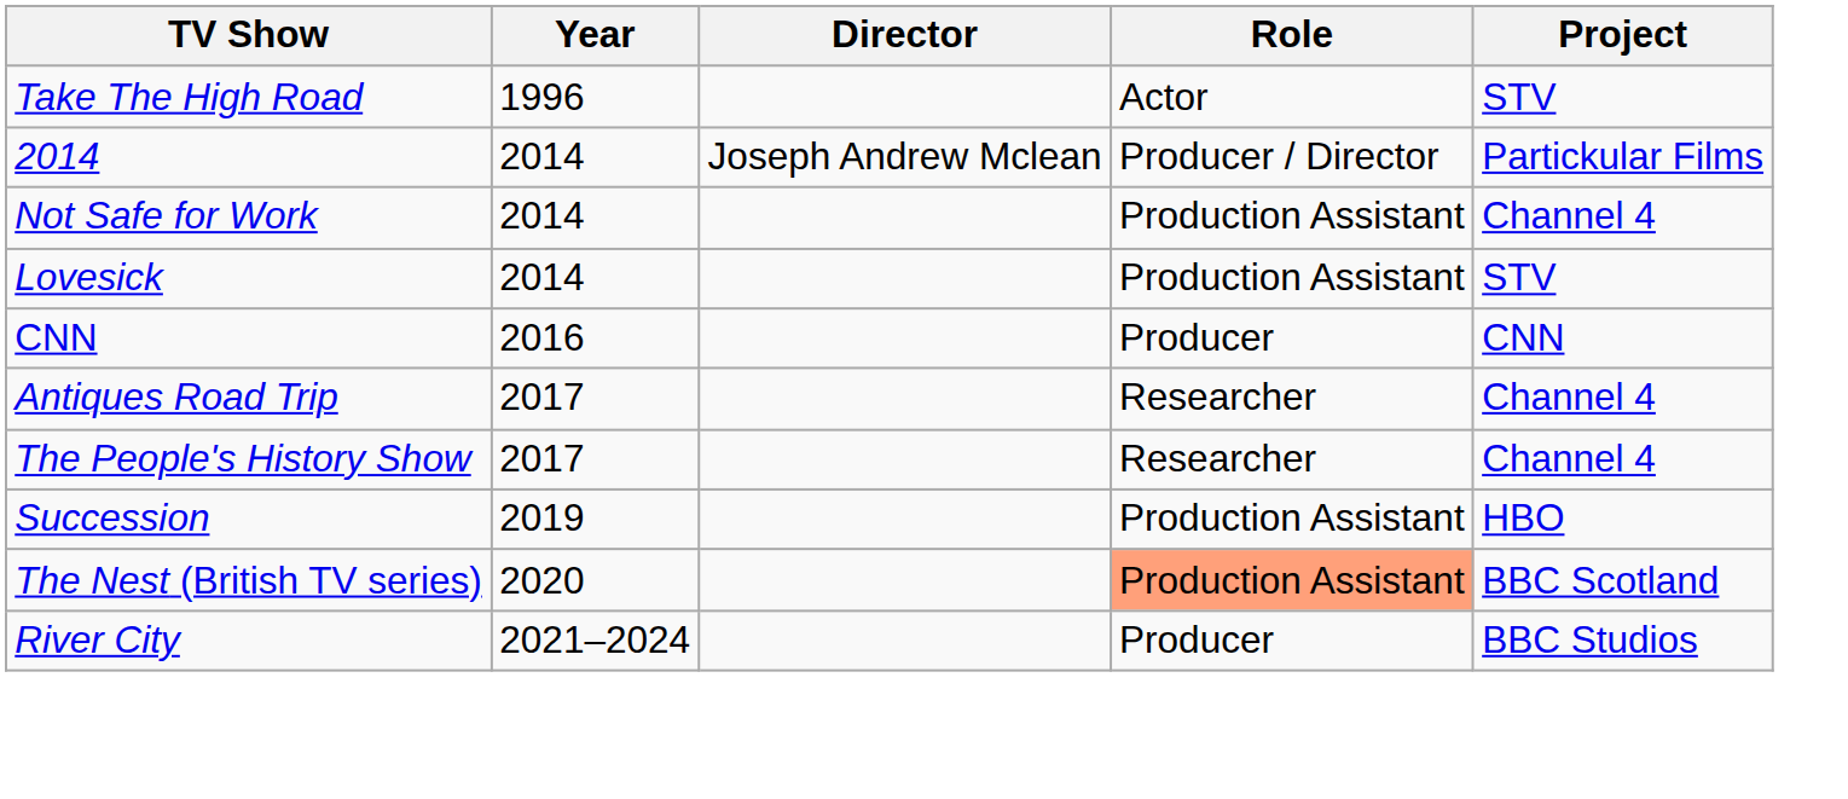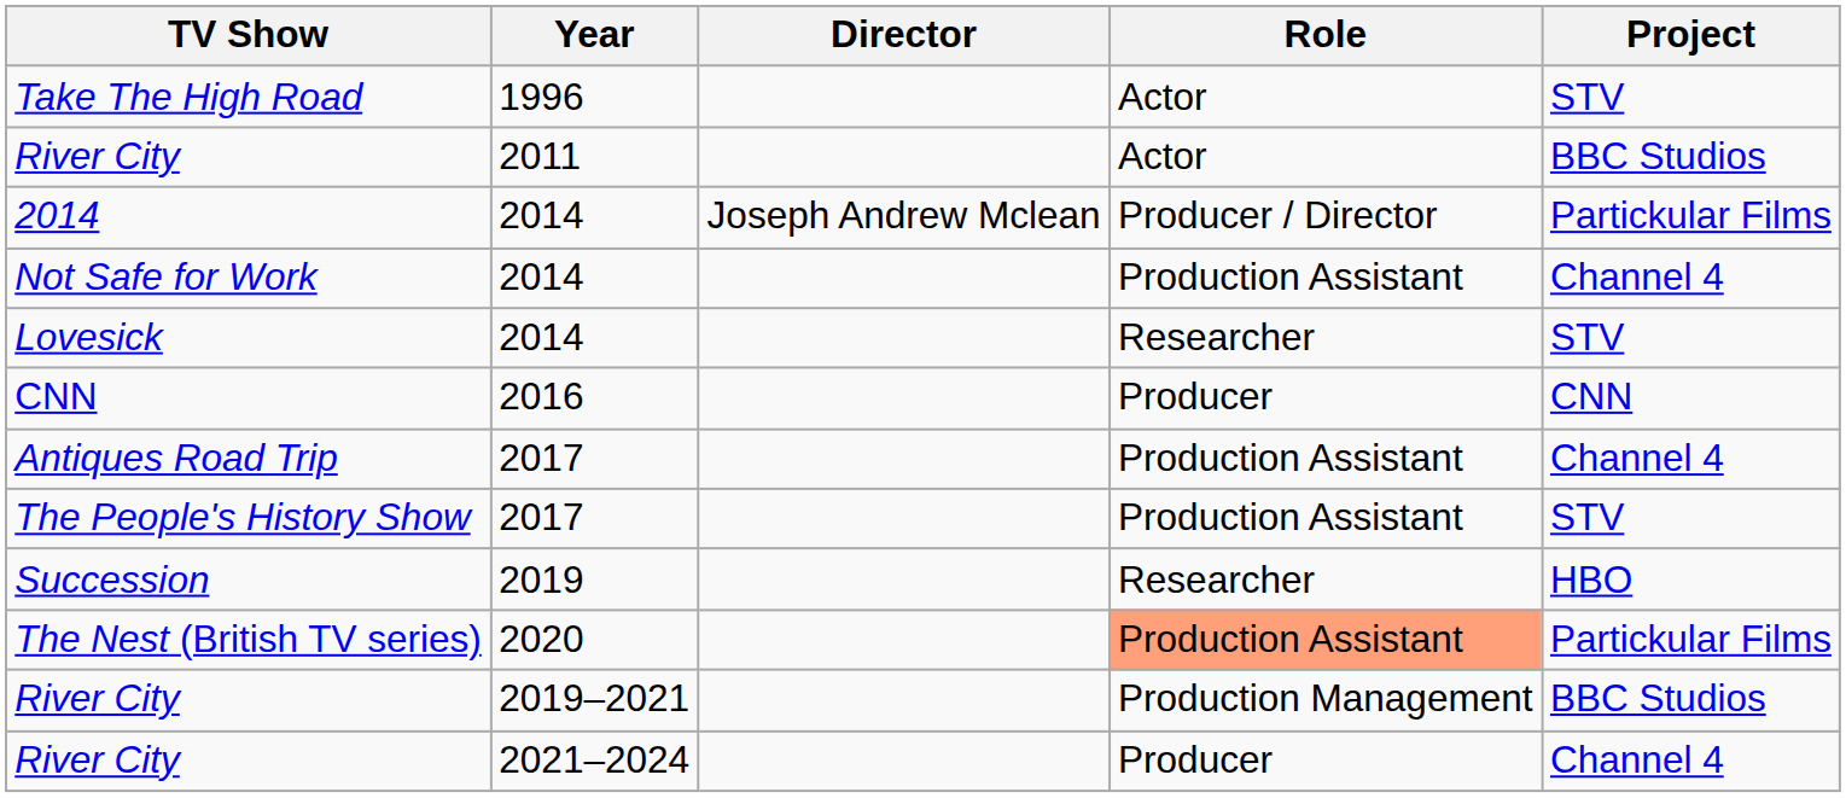 <table class="wikitable">
 <tr>
 <th>TV Show</th>
 <th>Year</th>
 <th>Director</th>
 <th>Role</th>
 <th>Project</th>
 </tr>
 <tr>
 <td><em><a href='#'>Take The High Road</a></em></td>
 <td>1996</td>
 <td></td>
 <td>Actor</td>
 <td><a href='#'>STV</a></td>
+</tr>
+<tr>
+<td><em><a href='#'>River City</a></em></td>
+<td>2011</td>
+<td></td>
+<td>Actor</td>
+<td><a href='#'>BBC Studios</a></td>
 </tr>
 <tr>
 <td><em><a href='#'>2014</a></em></td>
 <td>2014</td>
 <td>Joseph Andrew Mclean</td>
 <td>Producer / Director</td>
 <td><a href='#'>Partickular Films</a></td>
 </tr>
 <tr>
 <td><em><a href='#'>Not Safe for Work</a></em></td>
 <td>2014</td>
 <td></td>
 <td>Production Assistant</td>
 <td><a href='#'>Channel 4</a></td>
 </tr>
 <tr>
 <td><em><a href='#'>Lovesick</a></em></td>
 <td>2014</td>
 <td></td>
-<td>Production Assistant</td>
+<td>Researcher</td>
 <td><a href='#'>STV</a></td>
 </tr>
 <tr>
 <td><a href='#'>CNN</a></td>
 <td>2016</td>
 <td></td>
 <td>Producer</td>
 <td><a href='#'>CNN</a></td>
 </tr>
 <tr>
 <td><em><a href='#'>Antiques Road Trip</a></em></td>
 <td>2017</td>
 <td></td>
-<td>Researcher</td>
+<td>Production Assistant</td>
 <td><a href='#'>Channel 4</a></td>
 </tr>
 <tr>
 <td><em><a href='#'>The People's History Show</a></em></td>
 <td>2017</td>
 <td></td>
-<td>Researcher</td>
-<td><a href='#'>Channel 4</a></td>
+<td>Production Assistant</td>
+<td><a href='#'>STV</a></td>
 </tr>
 <tr>
 <td><em><a href='#'>Succession</a></em></td>
 <td>2019</td>
 <td></td>
-<td>Production Assistant</td>
+<td>Researcher</td>
 <td><a href='#'>HBO</a></td>
 </tr>
 <tr>
 <td><a href='#'><em>The Nest</em> (British TV series)</a></td>
 <td>2020</td>
 <td></td>
 <td style="background: lightsalmon;">Production Assistant</td>
-<td><a href='#'>BBC Scotland</a></td>
+<td><a href='#'>Partickular Films</a></td>
+</tr>
+<tr>
+<td><em><a href='#'>River City</a></em></td>
+<td>2019–2021</td>
+<td></td>
+<td>Production Management</td>
+<td><a href='#'>BBC Studios</a></td>
 </tr>
 <tr>
 <td><em><a href='#'>River City</a></em></td>
 <td>2021–2024</td>
 <td></td>
 <td>Producer</td>
-<td><a href='#'>BBC Studios</a></td>
+<td><a href='#'>Channel 4</a></td>
 </tr>
 </table>
